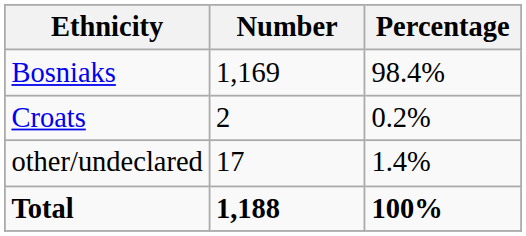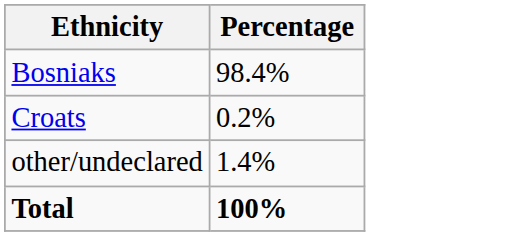 <table class="wikitable">
 <tr>
 <th width="100px">Ethnicity</th>
-<th width="80px">Number</th>
 <th width="80px">Percentage</th>
 </tr>
 <tr>
 <td><a href='#'>Bosniaks</a></td>
-<td>1,169</td>
 <td>98.4%</td>
 </tr>
 <tr>
 <td><a href='#'>Croats</a></td>
-<td>2</td>
 <td>0.2%</td>
 </tr>
 <tr>
 <td>other/undeclared</td>
-<td>17</td>
 <td>1.4%</td>
 </tr>
 <tr>
 <td><strong>Total</strong></td>
-<td><strong>1,188</strong></td>
 <td><strong>100%</strong></td>
 </tr>
 </table>
